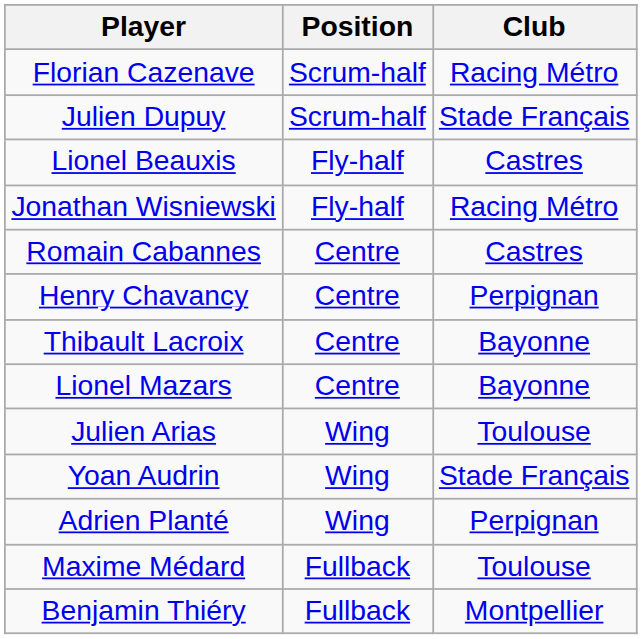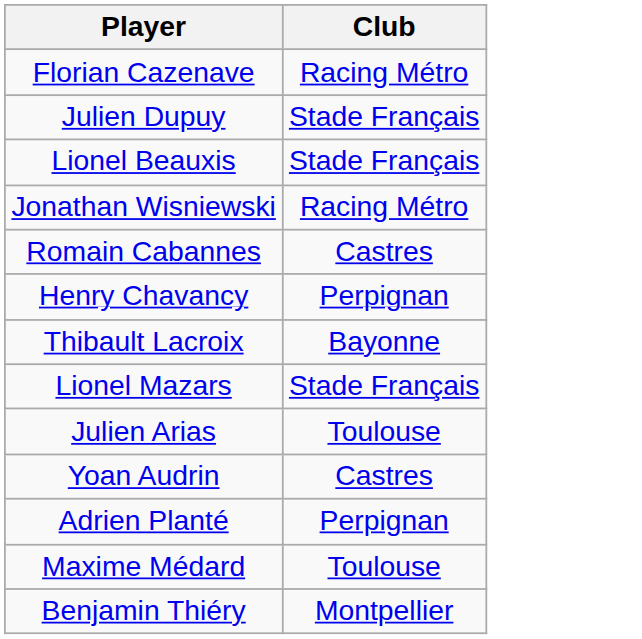 <table class="wikitable" style="text-align:center">
 <tr>
 <th>Player</th>
-<th>Position</th>
 <th>Club</th>
 </tr>
 <tr>
 <td><a href='#'>Florian Cazenave</a></td>
-<td><a href='#'>Scrum-half</a></td>
 <td><a href='#'>Racing Métro</a></td>
 </tr>
 <tr>
 <td><a href='#'>Julien Dupuy</a></td>
-<td><a href='#'>Scrum-half</a></td>
 <td><a href='#'>Stade Français</a></td>
 </tr>
 <tr>
 <td><a href='#'>Lionel Beauxis</a></td>
-<td><a href='#'>Fly-half</a></td>
-<td><a href='#'>Castres</a></td>
+<td><a href='#'>Stade Français</a></td>
 </tr>
 <tr>
 <td><a href='#'>Jonathan Wisniewski</a></td>
-<td><a href='#'>Fly-half</a></td>
 <td><a href='#'>Racing Métro</a></td>
 </tr>
 <tr>
 <td><a href='#'>Romain Cabannes</a></td>
-<td><a href='#'>Centre</a></td>
 <td><a href='#'>Castres</a></td>
 </tr>
 <tr>
 <td><a href='#'>Henry Chavancy</a></td>
-<td><a href='#'>Centre</a></td>
 <td><a href='#'>Perpignan</a></td>
 </tr>
 <tr>
 <td><a href='#'>Thibault Lacroix</a></td>
-<td><a href='#'>Centre</a></td>
 <td><a href='#'>Bayonne</a></td>
 </tr>
 <tr>
 <td><a href='#'>Lionel Mazars</a></td>
-<td><a href='#'>Centre</a></td>
-<td><a href='#'>Bayonne</a></td>
+<td><a href='#'>Stade Français</a></td>
 </tr>
 <tr>
 <td><a href='#'>Julien Arias</a></td>
-<td><a href='#'>Wing</a></td>
 <td><a href='#'>Toulouse</a></td>
 </tr>
 <tr>
 <td><a href='#'>Yoan Audrin</a></td>
-<td><a href='#'>Wing</a></td>
-<td><a href='#'>Stade Français</a></td>
+<td><a href='#'>Castres</a></td>
 </tr>
 <tr>
 <td><a href='#'>Adrien Planté</a></td>
-<td><a href='#'>Wing</a></td>
 <td><a href='#'>Perpignan</a></td>
 </tr>
 <tr>
 <td><a href='#'>Maxime Médard</a></td>
-<td><a href='#'>Fullback</a></td>
 <td><a href='#'>Toulouse</a></td>
 </tr>
 <tr>
 <td><a href='#'>Benjamin Thiéry</a></td>
-<td><a href='#'>Fullback</a></td>
 <td><a href='#'>Montpellier</a></td>
 </tr>
 </table>
